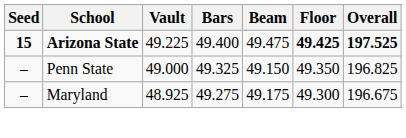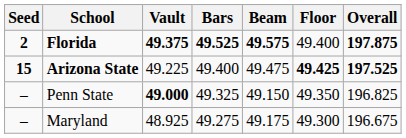 <table class="wikitable" style="white-space:nowrap; font-size:95%; text-align:center">
 <tr>
 <th>Seed</th>
 <th>School</th>
 <th>Vault</th>
 <th>Bars</th>
 <th>Beam</th>
 <th>Floor</th>
 <th>Overall</th>
+</tr>
+<tr>
+<td><strong>2</strong></td>
+<td align=left><strong>Florida</strong></td>
+<td><strong>49.375</strong></td>
+<td><strong>49.525</strong></td>
+<td><strong>49.575</strong></td>
+<td>49.400</td>
+<td><strong>197.875</strong></td>
 </tr>
 <tr>
 <td><strong>15</strong></td>
 <td align=left><strong>Arizona State</strong></td>
 <td>49.225</td>
 <td>49.400</td>
 <td>49.475</td>
 <td><strong>49.425</strong></td>
 <td><strong> 197.525 </strong></td>
 </tr>
 <tr>
 <td>–</td>
 <td align=left>Penn State</td>
-<td>49.000</td>
+<td><strong>49.000</strong></td>
 <td>49.325</td>
 <td>49.150</td>
 <td>49.350</td>
 <td>196.825</td>
 </tr>
 <tr>
 <td>–</td>
 <td align=left>Maryland</td>
 <td>48.925</td>
 <td>49.275</td>
 <td>49.175</td>
 <td>49.300</td>
 <td>196.675</td>
 </tr>
 </table>
